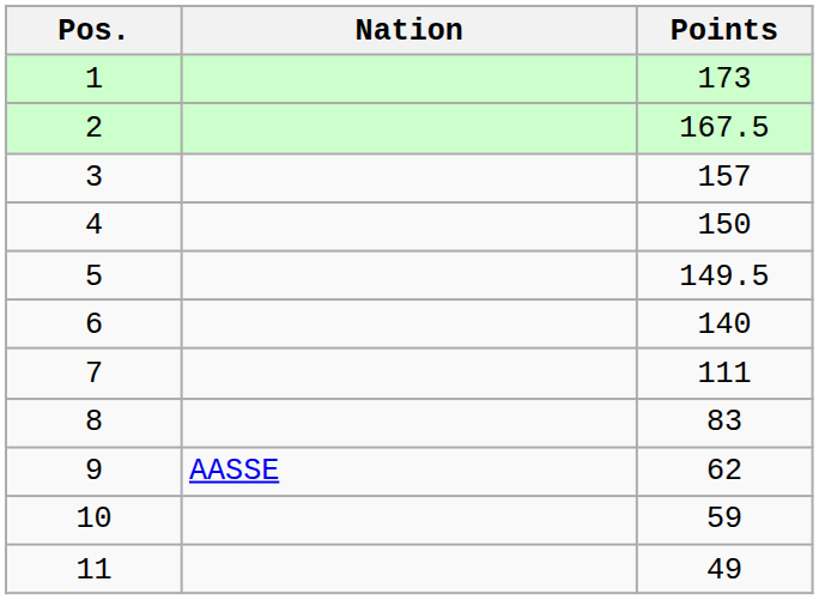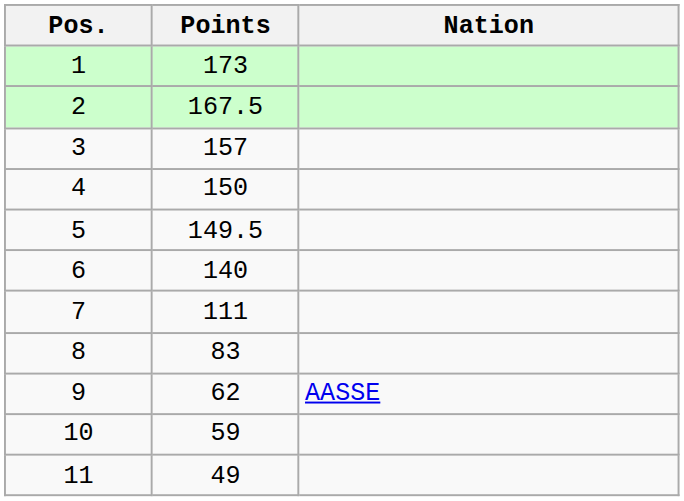 <table class="wikitable gauche" cellspacing="1" style="width:350px;">
 <tr style="background:#efefef; text-align:center;">
 <th style="width:70px;">Pos.</th>
+<th style="width:70px;">Points</th>
 <th>Nation</th>
-<th style="width:70px;">Points</th>
 </tr>
 <tr style="vertical-align:top; text-align:center; background:#ccffcc;">
 <td>1</td>
+<td>173</td>
 <td style="text-align:left;"></td>
-<td>173</td>
 </tr>
 <tr style="vertical-align:top; text-align:center; background:#ccffcc;">
 <td>2</td>
+<td>167.5</td>
 <td style="text-align:left;"></td>
-<td>167.5</td>
 </tr>
 <tr style="vertical-align:top; text-align:center;">
 <td>3</td>
+<td>157</td>
 <td style="text-align:left;"></td>
-<td>157</td>
 </tr>
 <tr style="vertical-align:top; text-align:center;">
 <td>4</td>
+<td>150</td>
 <td style="text-align:left;"></td>
-<td>150</td>
 </tr>
 <tr style="vertical-align:top; text-align:center;">
 <td>5</td>
+<td>149.5</td>
 <td style="text-align:left;"></td>
-<td>149.5</td>
 </tr>
 <tr style="vertical-align:top; text-align:center;">
 <td>6</td>
+<td>140</td>
 <td style="text-align:left;"></td>
-<td>140</td>
 </tr>
 <tr style="vertical-align:top; text-align:center;">
 <td>7</td>
+<td>111</td>
 <td style="text-align:left;"></td>
-<td>111</td>
 </tr>
 <tr style="vertical-align:top; text-align:center;">
 <td>8</td>
+<td>83</td>
 <td style="text-align:left;"></td>
-<td>83</td>
 </tr>
 <tr style="vertical-align:top; text-align:center;">
 <td>9</td>
+<td>62</td>
 <td style="text-align:left;"> <a href='#'>AASSE</a></td>
-<td>62</td>
 </tr>
 <tr style="vertical-align:top; text-align:center;">
 <td>10</td>
+<td>59</td>
 <td style="text-align:left;"></td>
-<td>59</td>
 </tr>
 <tr style="vertical-align:top; text-align:center;">
 <td>11</td>
+<td>49</td>
 <td style="text-align:left;"></td>
-<td>49</td>
 </tr>
 </table>
